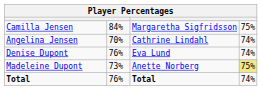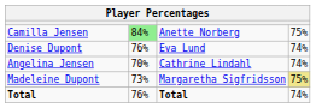 <table class="wikitable">
 <tr>
 <th colspan=4 width=400>Player Percentages</th>
 </tr>
 <tr>
 <th colspan=2 width=200></th>
 <th colspan=2 width=200></th>
 </tr>
 <tr>
 <td><a href='#'>Camilla Jensen</a></td>
-<td>84%</td>
-<td><a href='#'>Margaretha Sigfridsson</a></td>
+<td style="background: lightgreen;">84%</td>
+<td><a href='#'>Anette Norberg</a></td>
 <td>75%</td>
+</tr>
+<tr>
+<td><a href='#'>Denise Dupont</a></td>
+<td>76%</td>
+<td><a href='#'>Eva Lund</a></td>
+<td>74%</td>
 </tr>
 <tr>
 <td><a href='#'>Angelina Jensen</a></td>
 <td>70%</td>
 <td><a href='#'>Cathrine Lindahl</a></td>
 <td>74%</td>
 </tr>
 <tr>
-<td><a href='#'>Denise Dupont</a></td>
-<td>76%</td>
-<td><a href='#'>Eva Lund</a></td>
-<td>74%</td>
-</tr>
-<tr>
 <td><a href='#'>Madeleine Dupont</a></td>
 <td>73%</td>
-<td><a href='#'>Anette Norberg</a></td>
+<td><a href='#'>Margaretha Sigfridsson</a></td>
 <td style="background: khaki;">75%</td>
 </tr>
 <tr>
 <td><strong>Total</strong></td>
 <td>76%</td>
 <td><strong>Total</strong></td>
 <td>74%</td>
 </tr>
 </table>
